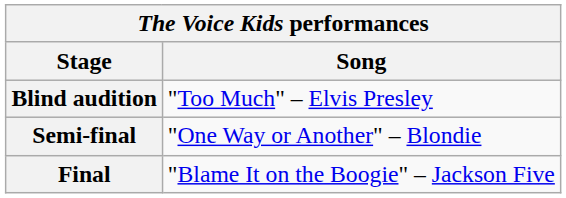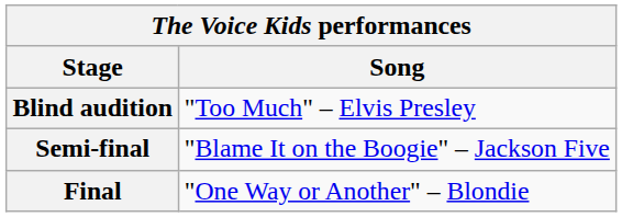 <table class="wikitable collapsible collapsed" style="margin:1em auto 1em auto; text-align:left;">
 <tr>
 <th colspan="4"><em>The Voice Kids</em> performances</th>
 </tr>
 <tr>
 <th rowspan="row" style="text-align:centre;">Stage</th>
 <th style="text-align:centre;">Song</th>
 </tr>
 <tr>
 <th>Blind audition</th>
 <td>"<a href='#'>Too Much</a>" – <a href='#'>Elvis Presley</a></td>
 </tr>
 <tr>
 <th>Semi-final</th>
-<td>"<a href='#'>One Way or Another</a>" – <a href='#'>Blondie</a></td>
+<td>"<a href='#'>Blame It on the Boogie</a>" – <a href='#'>Jackson Five</a></td>
 </tr>
 <tr>
 <th>Final</th>
-<td>"<a href='#'>Blame It on the Boogie</a>" – <a href='#'>Jackson Five</a></td>
+<td>"<a href='#'>One Way or Another</a>" – <a href='#'>Blondie</a></td>
 </tr>
 </table>
